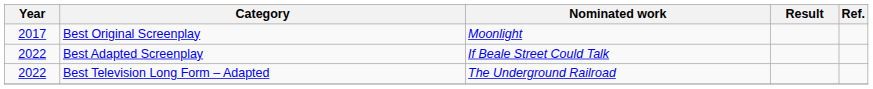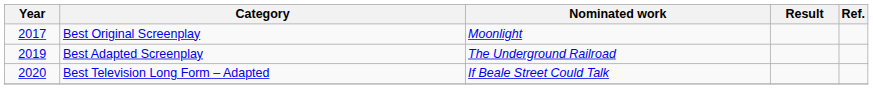 <table class=wikitable>
 <tr>
 <th scope="col" style="width:4em;">Year</th>
 <th scope="col" style="width:32em;">Category</th>
 <th scope="col" style="width:24em;">Nominated work</th>
 <th scope="col" style="width:5em;">Result</th>
 <th>Ref.</th>
 </tr>
 <tr>
 <td style="text-align:center;"><a href='#'>2017</a></td>
 <td><a href='#'>Best Original Screenplay</a></td>
 <td><em><a href='#'>Moonlight</a></em></td>
 <td></td>
 <td></td>
 </tr>
 <tr>
-<td align="center"><a href='#'>2022</a></td>
+<td align="center"><a href='#'>2019</a></td>
 <td><a href='#'>Best Adapted Screenplay</a></td>
-<td><em><a href='#'>If Beale Street Could Talk</a></em></td>
+<td><em><a href='#'>The Underground Railroad</a></em></td>
 <td></td>
 <td></td>
 </tr>
 <tr>
-<td align="center"><a href='#'>2022</a></td>
+<td align="center"><a href='#'>2020</a></td>
 <td><a href='#'>Best Television Long Form – Adapted</a></td>
-<td><em><a href='#'>The Underground Railroad</a></em></td>
+<td><em><a href='#'>If Beale Street Could Talk</a></em></td>
 <td></td>
 <td></td>
 </tr>
 <tr>
 </tr>
 </table>
